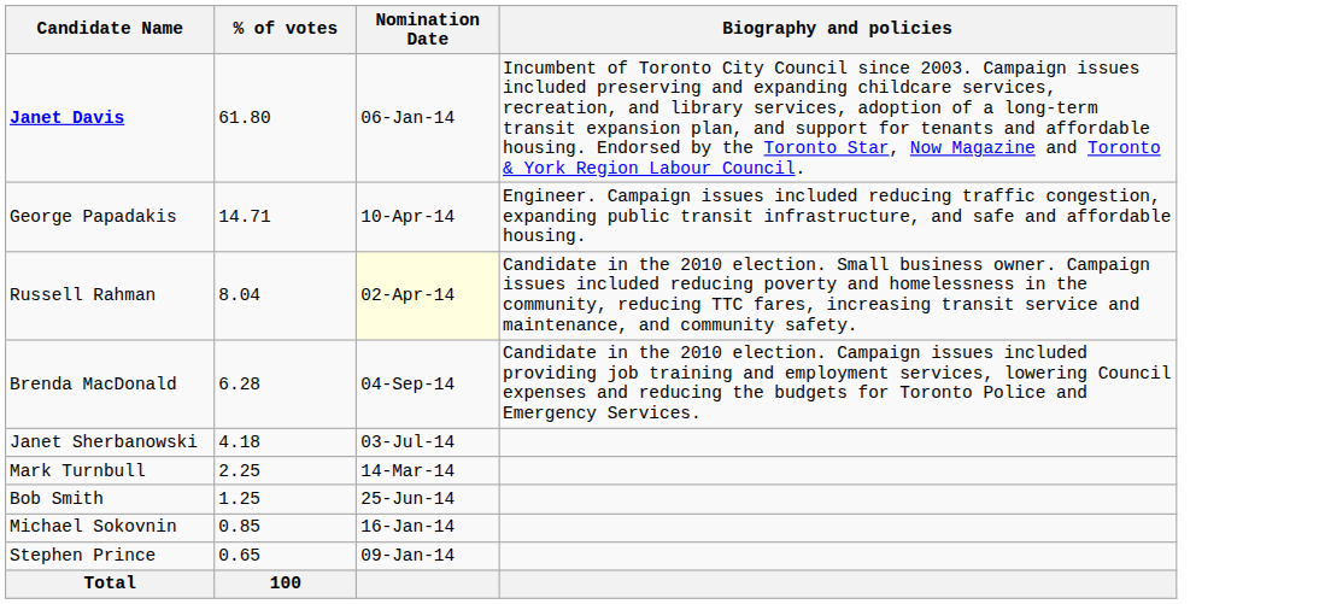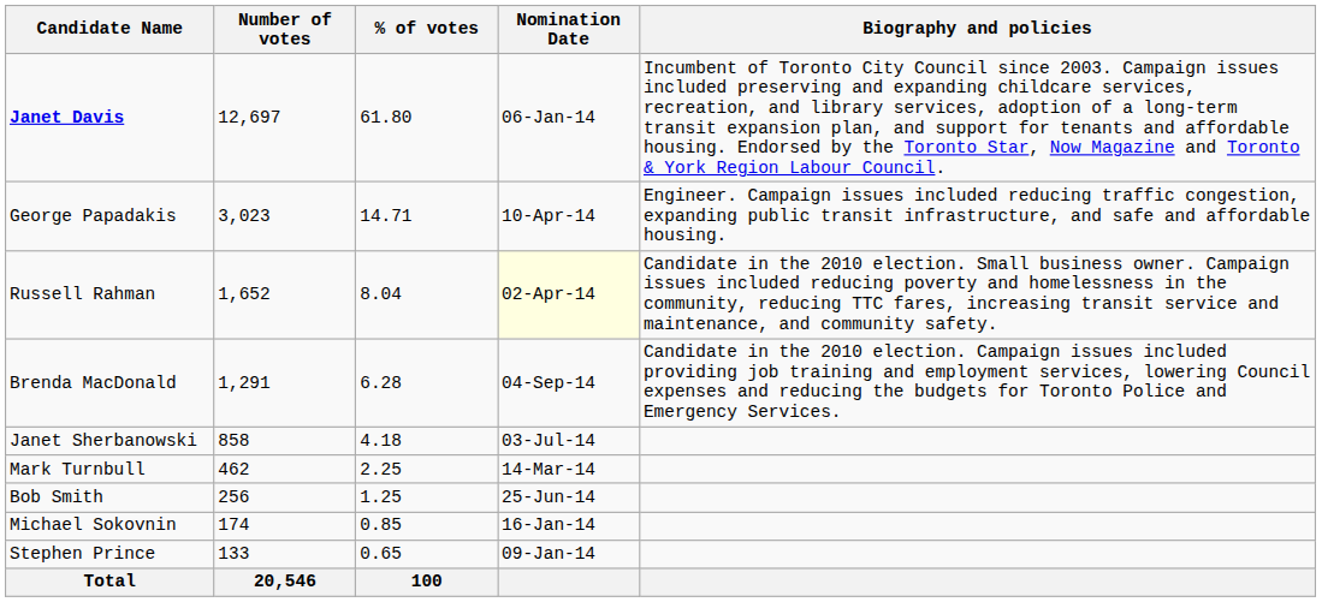 <table class="wikitable">
 <tr>
 <th scope="col" style="width: 150px;">Candidate Name</th>
+<th scope="col" style="width: 100px;">Number of votes</th>
 <th scope="col" style="width: 100px;">% of votes</th>
 <th scope="col" style="width: 100px;">Nomination Date</th>
 <th scope="col" style="width: 500px;">Biography and policies</th>
 </tr>
 <tr>
 <td><strong><a href='#'>Janet Davis</a></strong></td>
+<td>12,697</td>
 <td>61.80</td>
 <td>06-Jan-14</td>
 <td>Incumbent of Toronto City Council since 2003. Campaign issues included preserving and expanding childcare services, recreation, and library services, adoption of a long-term transit expansion plan, and support for tenants and affordable housing. Endorsed by the <a href='#'>Toronto Star</a>, <a href='#'>Now Magazine</a> and <a href='#'>Toronto & York Region Labour Council</a>.</td>
 </tr>
 <tr>
 <td>George Papadakis</td>
+<td>3,023</td>
 <td>14.71</td>
 <td>10-Apr-14</td>
 <td>Engineer. Campaign issues included reducing traffic congestion, expanding public transit infrastructure, and safe and affordable housing.</td>
 </tr>
 <tr>
 <td>Russell Rahman</td>
+<td>1,652</td>
 <td>8.04</td>
 <td style="background: lightyellow;">02-Apr-14</td>
 <td>Candidate in the 2010 election. Small business owner. Campaign issues included reducing poverty and homelessness in the community, reducing TTC fares, increasing transit service and maintenance, and community safety.</td>
 </tr>
 <tr>
 <td>Brenda MacDonald</td>
+<td>1,291</td>
 <td>6.28</td>
 <td>04-Sep-14</td>
 <td>Candidate in the 2010 election. Campaign issues included providing job training and employment services, lowering Council expenses and reducing the budgets for Toronto Police and Emergency Services.</td>
 </tr>
 <tr>
 <td>Janet Sherbanowski</td>
+<td>858</td>
 <td>4.18</td>
 <td>03-Jul-14</td>
 <td></td>
 </tr>
 <tr>
 <td>Mark Turnbull</td>
+<td>462</td>
 <td>2.25</td>
 <td>14-Mar-14</td>
 <td></td>
 </tr>
 <tr>
 <td>Bob Smith</td>
+<td>256</td>
 <td>1.25</td>
 <td>25-Jun-14</td>
 <td></td>
 </tr>
 <tr>
 <td>Michael Sokovnin</td>
+<td>174</td>
 <td>0.85</td>
 <td>16-Jan-14</td>
 <td></td>
 </tr>
 <tr>
 <td>Stephen Prince</td>
+<td>133</td>
 <td>0.65</td>
 <td>09-Jan-14</td>
 <td></td>
 </tr>
 <tr>
 <th>Total</th>
+<th>20,546</th>
 <th>100</th>
 <th></th>
 <th></th>
 </tr>
 </table>
